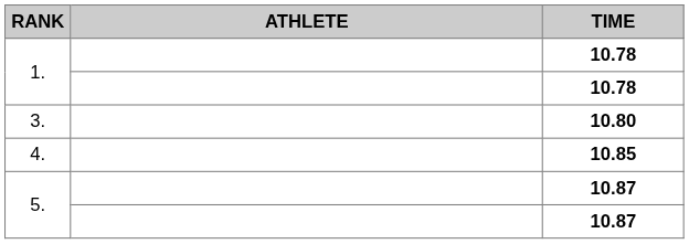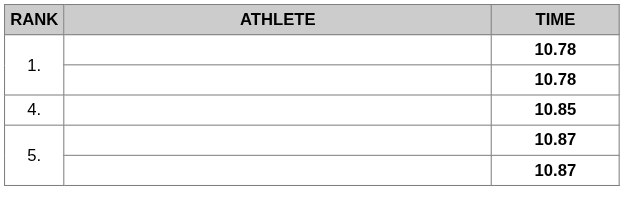 <table border="1" cellspacing="2" cellpadding="5" style="border-collapse: collapse; font-size: 100%;">
 <tr bgcolor="cccccc">
 <th>RANK</th>
 <th align="center" style="width: 25em">ATHLETE</th>
 <th align="center" style="width: 7em">TIME</th>
 </tr>
 <tr>
 <td rowspan=2 align="center">1.</td>
 <td></td>
 <td align="center"><strong>10.78</strong></td>
 </tr>
 <tr>
 <td></td>
 <td align="center"><strong>10.78</strong></td>
 </tr>
 <tr>
-<td align="center">3.</td>
-<td></td>
-<td align="center"><strong>10.80</strong></td>
-</tr>
-<tr>
 <td align="center">4.</td>
 <td></td>
 <td align="center"><strong>10.85</strong></td>
 </tr>
 <tr>
 <td rowspan=2 align="center">5.</td>
 <td></td>
 <td align="center"><strong>10.87</strong></td>
 </tr>
 <tr>
 <td></td>
 <td align="center"><strong>10.87</strong></td>
 </tr>
 </table>
